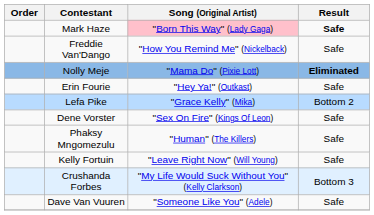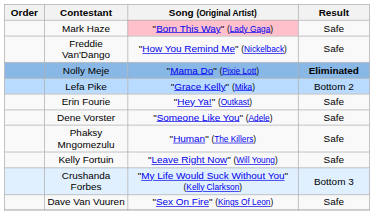 <table class="wikitable" style="font-size:90%; width:60%; text-align: center;">
 <tr>
 <th width="05%">Order</th>
 <th width="13%">Contestant</th>
 <th width="32%">Song <small>(Original Artist)</small></th>
 <th width="10%">Result</th>
 </tr>
 <tr>
 <td></td>
 <td>Mark Haze</td>
 <td style="background: pink;">"<a href='#'>Born This Way</a>" <small>(<a href='#'>Lady Gaga</a>)</small></td>
-<td><strong>Safe</strong></td>
+<td>Safe</td>
 </tr>
 <tr>
 <td></td>
 <td>Freddie Van'Dango</td>
 <td>"<a href='#'>How You Remind Me</a>" <small>(<a href='#'>Nickelback</a>)</small></td>
 <td>Safe</td>
 </tr>
 <tr>
 <td bgcolor="8AB8E6"></td>
 <td bgcolor="8AB8E6">Nolly Meje</td>
 <td bgcolor="8AB8E6">"<a href='#'>Mama Do</a>" <small>(<a href='#'>Pixie Lott</a>)</small></td>
 <td bgcolor="8AB8E6"><strong>Eliminated</strong></td>
 </tr>
 <tr>
-<td></td>
-<td>Erin Fourie</td>
-<td>"<a href='#'>Hey Ya!</a>" <small>(<a href='#'>Outkast</a>)</small></td>
-<td>Safe</td>
-</tr>
-<tr>
 <td bgcolor="B8DBFF"></td>
 <td bgcolor="B8DBFF">Lefa Pike</td>
 <td bgcolor="B8DBFF">"<a href='#'>Grace Kelly</a>" <small>(<a href='#'>Mika</a>)</small></td>
 <td bgcolor="B8DBFF">Bottom 2</td>
 </tr>
 <tr>
 <td></td>
+<td>Erin Fourie</td>
+<td>"<a href='#'>Hey Ya!</a>" <small>(<a href='#'>Outkast</a>)</small></td>
+<td>Safe</td>
+</tr>
+<tr>
+<td></td>
 <td>Dene Vorster</td>
-<td>"<a href='#'>Sex On Fire</a>" <small>(<a href='#'>Kings Of Leon</a>)</small></td>
+<td>"<a href='#'>Someone Like You</a>" <small>(<a href='#'>Adele</a>)</small></td>
 <td>Safe</td>
 </tr>
 <tr>
 <td></td>
 <td>Phaksy Mngomezulu</td>
 <td>"<a href='#'>Human</a>" <small>(<a href='#'>The Killers</a>)</small></td>
 <td>Safe</td>
 </tr>
 <tr>
 <td></td>
 <td>Kelly Fortuin</td>
 <td>"<a href='#'>Leave Right Now</a>" <small>(<a href='#'>Will Young</a>)</small></td>
 <td>Safe</td>
 </tr>
 <tr>
 <td bgcolor="E0F0FF"></td>
 <td bgcolor="E0F0FF">Crushanda Forbes</td>
 <td bgcolor="E0F0FF">"<a href='#'>My Life Would Suck Without You</a>" <small>(<a href='#'>Kelly Clarkson</a>)</small></td>
 <td bgcolor="E0F0FF">Bottom 3</td>
 </tr>
 <tr>
 <td></td>
 <td>Dave Van Vuuren</td>
-<td>"<a href='#'>Someone Like You</a>" <small>(<a href='#'>Adele</a>)</small></td>
+<td>"<a href='#'>Sex On Fire</a>" <small>(<a href='#'>Kings Of Leon</a>)</small></td>
 <td>Safe</td>
 </tr>
 <tr>
 </tr>
 </table>
